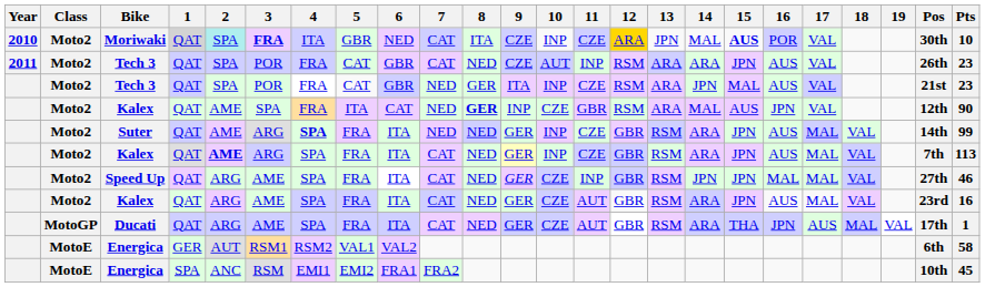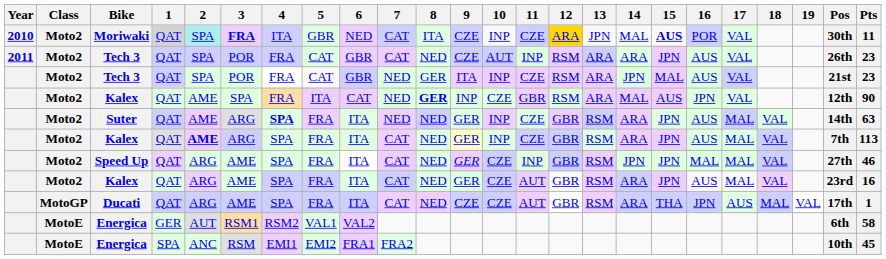 <table class="wikitable" style="text-align:center;">
 <tr>
 <th>Year</th>
 <th>Class</th>
 <th>Bike</th>
 <th>1</th>
 <th>2</th>
 <th>3</th>
 <th>4</th>
 <th>5</th>
 <th>6</th>
 <th>7</th>
 <th>8</th>
 <th>9</th>
 <th>10</th>
 <th>11</th>
 <th>12</th>
 <th>13</th>
 <th>14</th>
 <th>15</th>
 <th>16</th>
 <th>17</th>
 <th>18</th>
 <th>19</th>
 <th>Pos</th>
 <th>Pts</th>
 </tr>
 <tr>
 <th><a href='#'>2010</a></th>
 <th>Moto2</th>
 <th><a href='#'>Moriwaki</a></th>
 <td style="background: lightgrey;"><a href='#'>QAT</a></td>
 <td style="background: paleturquoise;"><a href='#'>SPA</a></td>
 <td style="background:#EFCFFF;"><strong><a href='#'>FRA</a><br></strong></td>
 <td style="background:#CFCFFF;"><a href='#'>ITA</a><br></td>
 <td style="background:#DFFFDF;"><a href='#'>GBR</a><br></td>
 <td style="background:#EFCFFF;"><a href='#'>NED</a><br></td>
 <td style="background:#CFCFFF;"><a href='#'>CAT</a><br></td>
 <td style="background:#DFFFDF;"><a href='#'>ITA</a><br></td>
 <td style="background:#CFCFFF;"><a href='#'>CZE</a><br></td>
 <td><a href='#'>INP</a></td>
 <td style="background:#cfcfff;"><a href='#'>CZE</a><br></td>
 <td style="background: gold;"><a href='#'>ARA</a></td>
 <td><a href='#'>JPN</a></td>
 <td><a href='#'>MAL</a></td>
 <td><strong><a href='#'>AUS</a></strong></td>
 <td style="background:#CFCFFF;"><a href='#'>POR</a><br></td>
 <td style="background:#DFFFDF;"><a href='#'>VAL</a><br></td>
 <td></td>
 <td></td>
 <th>30th</th>
-<th>10</th>
+<th>11</th>
 </tr>
 <tr>
 <th><a href='#'>2011</a></th>
 <th>Moto2</th>
 <th><a href='#'>Tech 3</a></th>
 <td style="background:#CFCFFF;"><a href='#'>QAT</a><br></td>
 <td style="background:#CFCFFF;"><a href='#'>SPA</a><br></td>
 <td style="background:#CFCFFF;"><a href='#'>POR</a><br></td>
 <td style="background:#CFCFFF;"><a href='#'>FRA</a><br></td>
 <td style="background:#DFFFDF;"><a href='#'>CAT</a><br></td>
 <td style="background:#EFCFFF;"><a href='#'>GBR</a><br></td>
 <td style="background:#efcfff;"><a href='#'>CAT</a><br></td>
 <td style="background:#DFFFDF;"><a href='#'>NED</a><br></td>
 <td style="background:#CFCFFF;"><a href='#'>CZE</a><br></td>
 <td style="background:#cfcfff;"><a href='#'>AUT</a><br></td>
 <td style="background:#DFFFDF;"><a href='#'>INP</a><br></td>
 <td style="background:#EFCFFF;"><a href='#'>RSM</a><br></td>
 <td style="background:#CFCFFF;"><a href='#'>ARA</a><br></td>
 <td style="background:#dfffdf;"><a href='#'>ARA</a><br></td>
 <td style="background:#efcfff;"><a href='#'>JPN</a><br></td>
 <td style="background:#dfffdf;"><a href='#'>AUS</a><br></td>
 <td style="background:#DFFFDF;"><a href='#'>VAL</a><br></td>
 <td></td>
 <td></td>
 <th>26th</th>
 <th>23</th>
 </tr>
 <tr>
 <th></th>
 <th>Moto2</th>
 <th><a href='#'>Tech 3</a></th>
 <td style="background:#CFCFFF;"><a href='#'>QAT</a><br></td>
 <td style="background:#DFFFDF;"><a href='#'>SPA</a><br></td>
 <td style="background:#DFFFDF;"><a href='#'>POR</a><br></td>
 <td style="background:#FFFFFF;"><a href='#'>FRA</a><br></td>
 <td><a href='#'>CAT</a></td>
 <td style="background:#CFCFFF;"><a href='#'>GBR</a><br></td>
 <td style="background:#DFFFDF;"><a href='#'>NED</a><br></td>
 <td style="background:#DFFFDF;"><a href='#'>GER</a><br></td>
 <td style="background:#EFCFFF;"><a href='#'>ITA</a><br></td>
 <td style="background:#EFCFFF;"><a href='#'>INP</a><br></td>
 <td style="background:#EFCFFF;"><a href='#'>CZE</a><br></td>
 <td style="background:#EFCFFF;"><a href='#'>RSM</a><br></td>
 <td style="background:#EFCFFF;"><a href='#'>ARA</a><br></td>
 <td style="background:#DFFFDF;"><a href='#'>JPN</a><br></td>
 <td style="background:#EFCFFF;"><a href='#'>MAL</a><br></td>
 <td style="background:#DFFFDF;"><a href='#'>AUS</a><br></td>
 <td style="background:#CFCFFF;"><a href='#'>VAL</a><br></td>
 <td></td>
 <td></td>
 <th>21st</th>
 <th>23</th>
 </tr>
 <tr>
 <th></th>
 <th>Moto2</th>
 <th><a href='#'>Kalex</a></th>
 <td style="background:#DFFFDF;"><a href='#'>QAT</a><br></td>
 <td style="background:#DFFFDF;"><a href='#'>AME</a><br></td>
 <td style="background:#DFFFDF;"><a href='#'>SPA</a><br></td>
 <td style="background:#FFDF9F;"><a href='#'>FRA</a><br></td>
 <td style="background:#EFCFFF;"><a href='#'>ITA</a><br></td>
 <td style="background:#EFCFFF;"><a href='#'>CAT</a><br></td>
 <td style="background:#DFFFDF;"><a href='#'>NED</a><br></td>
 <td style="background:#DFFFDF;"><strong><a href='#'>GER</a></strong><br></td>
 <td style="background:#DFFFDF;"><a href='#'>INP</a><br></td>
 <td style="background:#DFFFDF;"><a href='#'>CZE</a><br></td>
 <td style="background:#EFCFFF;"><a href='#'>GBR</a><br></td>
 <td style="background:#DFFFDF;"><a href='#'>RSM</a><br></td>
 <td style="background:#EFCFFF;"><a href='#'>ARA</a><br></td>
 <td style="background:#EFCFFF;"><a href='#'>MAL</a><br></td>
 <td style="background:#efcfff;"><a href='#'>AUS</a><br></td>
 <td style="background:#dfffdf;"><a href='#'>JPN</a><br></td>
 <td style="background:#dfffdf;"><a href='#'>VAL</a><br></td>
 <td></td>
 <td></td>
 <th>12th</th>
 <th>90</th>
 </tr>
 <tr>
 <th></th>
 <th>Moto2</th>
 <th><a href='#'>Suter</a></th>
 <td style="background:#cfcfff;"><a href='#'>QAT</a><br></td>
 <td style="background:#efcfff;"><a href='#'>AME</a><br></td>
 <td style="background:#DFDFDF;"><a href='#'>ARG</a><br></td>
 <td style="background:#dfffdf;"><strong><a href='#'>SPA</a><br></strong></td>
 <td style="background:#efcfff;"><a href='#'>FRA</a><br></td>
 <td style="background:#dfffdf;"><a href='#'>ITA</a><br></td>
 <td style="background:#EFCFFF;"><a href='#'>NED</a><br></td>
 <td style="background:#cfcfff;"><a href='#'>NED</a><br></td>
 <td style="background:#dfffdf;"><a href='#'>GER</a><br></td>
 <td style="background:#efcfff;"><a href='#'>INP</a><br></td>
 <td style="background:#dfffdf;"><a href='#'>CZE</a><br></td>
 <td style="background:#efcfff;"><a href='#'>GBR</a><br></td>
 <td style="background:#cfcfff;"><a href='#'>RSM</a><br></td>
 <td style="background:#efcfff;"><a href='#'>ARA</a><br></td>
 <td style="background:#dfffdf;"><a href='#'>JPN</a><br></td>
 <td style="background:#dfffdf;"><a href='#'>AUS</a><br></td>
 <td style="background:#cfcfff;"><a href='#'>MAL</a><br></td>
 <td style="background:#dfffdf;"><a href='#'>VAL</a><br></td>
 <td></td>
 <th>14th</th>
-<th>99</th>
+<th>63</th>
 </tr>
 <tr>
 <th></th>
 <th>Moto2</th>
 <th><a href='#'>Kalex</a></th>
 <td style="background:#DFDFDF;"><a href='#'>QAT</a><br></td>
 <td style="background:#efcfff;"><strong><a href='#'>AME</a></strong><br></td>
 <td style="background:#cfcfff;"><a href='#'>ARG</a><br></td>
 <td style="background:#dfffdf;"><a href='#'>SPA</a><br></td>
 <td style="background:#dfffdf;"><a href='#'>FRA</a><br></td>
 <td style="background:#dfffdf;"><a href='#'>ITA</a><br></td>
 <td style="background:#efcfff;"><a href='#'>CAT</a><br></td>
 <td style="background:#dfffdf;"><a href='#'>NED</a><br></td>
 <td style="background:#ffffbf;"><a href='#'>GER</a><br></td>
 <td style="background:#dfffdf;"><a href='#'>INP</a><br></td>
 <td style="background:#cfcfff;"><a href='#'>CZE</a><br></td>
 <td style="background:#cfcfff;"><a href='#'>GBR</a><br></td>
 <td style="background:#dfffdf;"><a href='#'>RSM</a><br></td>
 <td style="background:#efcfff;"><a href='#'>ARA</a><br></td>
 <td style="background:#efcfff;"><a href='#'>JPN</a><br></td>
 <td style="background:#dfffdf;"><a href='#'>AUS</a><br></td>
 <td style="background:#dfffdf;"><a href='#'>MAL</a><br></td>
 <td style="background:#cfcfff;"><a href='#'>VAL</a><br></td>
 <td></td>
 <th>7th</th>
 <th>113</th>
 </tr>
 <tr>
 <th></th>
 <th>Moto2</th>
 <th><a href='#'>Speed Up</a></th>
 <td style="background:#efcfff;"><a href='#'>QAT</a><br></td>
 <td style="background:#dfffdf;"><a href='#'>ARG</a><br></td>
 <td style="background:#dfffdf;"><a href='#'>AME</a><br></td>
 <td style="background:#dfffdf;"><a href='#'>SPA</a><br></td>
 <td style="background:#dfffdf;"><a href='#'>FRA</a><br></td>
 <td style="background:#ffffff;"><a href='#'>ITA</a><br></td>
 <td style="background:#efcfff;"><a href='#'>CAT</a><br></td>
 <td style="background:#dfffdf;"><a href='#'>NED</a><br></td>
 <td style="background:#efcfff;"><em><a href='#'>GER</a></em><br></td>
 <td style="background:#cfcfff;"><a href='#'>CZE</a><br></td>
 <td style="background:#DFFFDF;"><a href='#'>INP</a><br></td>
 <td style="background:#cfcfff;"><a href='#'>GBR</a><br></td>
 <td style="background:#efcfff;"><a href='#'>RSM</a><br></td>
 <td style="background:#DFFFDF;"><a href='#'>JPN</a><br></td>
 <td style="background:#dfffdf;"><a href='#'>JPN</a><br></td>
 <td style="background:#DFFFDF;"><a href='#'>MAL</a><br></td>
 <td style="background:#dfffdf;"><a href='#'>MAL</a><br></td>
 <td style="background:#cfcfff;"><a href='#'>VAL</a><br></td>
 <td></td>
 <th>27th</th>
 <th>46</th>
 </tr>
 <tr>
 <th></th>
 <th>Moto2</th>
 <th><a href='#'>Kalex</a></th>
 <td style="background:#DFFFDF;"><a href='#'>QAT</a><br></td>
 <td style="background:#efcfff;"><a href='#'>ARG</a><br></td>
 <td style="background:#DFFFDF;"><a href='#'>AME</a><br></td>
 <td style="background:#CFCFFF;"><a href='#'>SPA</a><br></td>
 <td style="background:#CFCFFF;"><a href='#'>FRA</a><br></td>
 <td style="background:#DFFFDF;"><a href='#'>ITA</a><br></td>
 <td style="background:#CFCFFF;"><a href='#'>CAT</a><br></td>
 <td style="background:#DFFFDF;"><a href='#'>NED</a><br></td>
 <td style="background:#DFFFDF;"><a href='#'>GER</a><br></td>
 <td style="background:#CFCFFF;"><a href='#'>CZE</a><br></td>
 <td style="background:#efcfff;"><a href='#'>AUT</a><br></td>
 <td><a href='#'>GBR</a></td>
 <td style="background:#efcfff;"><a href='#'>RSM</a><br></td>
 <td style="background:#CFCFFF;"><a href='#'>ARA</a><br></td>
 <td style="background:#efcfff;"><a href='#'>JPN</a><br></td>
 <td><a href='#'>AUS</a><br></td>
 <td><a href='#'>MAL</a></td>
 <td style="background:#efcfff;"><a href='#'>VAL</a><br></td>
 <td></td>
 <th>23rd</th>
 <th>16</th>
 </tr>
 <tr>
 <th></th>
 <th>MotoGP</th>
 <th><a href='#'>Ducati</a></th>
 <td style="background:#cfcfff;"><a href='#'>QAT</a><br></td>
 <td style="background:#cfcfff;"><a href='#'>ARG</a><br></td>
 <td style="background:#cfcfff;"><a href='#'>AME</a><br></td>
 <td style="background:#cfcfff;"><a href='#'>SPA</a><br></td>
 <td style="background:#cfcfff;"><a href='#'>FRA</a><br></td>
 <td style="background:#cfcfff;"><a href='#'>ITA</a><br></td>
 <td style="background:#efcfff;"><a href='#'>CAT</a><br></td>
 <td style="background:#efcfff;"><a href='#'>NED</a><br></td>
-<td style="background:#cfcfff;"><a href='#'>GER</a><br></td>
+<td style="background:#CFCFFF;"><a href='#'>CZE</a><br></td>
 <td style="background:#cfcfff;"><a href='#'>CZE</a><br></td>
 <td style="background:#efcfff;"><a href='#'>AUT</a><br></td>
 <td style="background:#ffffff;"><a href='#'>GBR</a><br></td>
 <td style="background:#efcfff;"><a href='#'>RSM</a><br></td>
 <td style="background:#cfcfff;"><a href='#'>ARA</a><br></td>
 <td style="background:#cfcfff;"><a href='#'>THA</a><br></td>
 <td style="background:#cfcfff;"><a href='#'>JPN</a><br></td>
 <td style="background:#dfffdf;"><a href='#'>AUS</a><br></td>
 <td style="background:#cfcfff;"><a href='#'>MAL</a><br></td>
 <td style="background:#ffffff;"><a href='#'>VAL</a><br></td>
 <th>17th</th>
 <th>1</th>
 </tr>
 <tr>
 <th></th>
 <th>MotoE</th>
 <th><a href='#'>Energica</a></th>
 <td style="background:#dfffdf;"><a href='#'>GER</a><br></td>
 <td style="background:#dfdfdf;"><a href='#'>AUT</a><br></td>
 <td style="background:#ffdf9f;"><a href='#'>RSM1</a><br></td>
 <td style="background:#efcfff;"><a href='#'>RSM2</a><br></td>
 <td style="background:#dfffdf;"><a href='#'>VAL1</a><br></td>
 <td style="background:#efcfff;"><a href='#'>VAL2</a><br></td>
 <td></td>
 <td></td>
 <td></td>
 <td></td>
 <td></td>
 <td></td>
 <td></td>
 <td></td>
 <td></td>
 <td></td>
 <td></td>
 <td></td>
 <td></td>
 <th>6th</th>
 <th>58</th>
 </tr>
 <tr>
 <th></th>
 <th>MotoE</th>
 <th><a href='#'>Energica</a></th>
 <td style="background:#dfffdf;"><a href='#'>SPA</a><br></td>
 <td style="background:#dfffdf;"><a href='#'>ANC</a><br></td>
 <td style="background:#dfdfdf;"><a href='#'>RSM</a><br></td>
 <td style="background:#efcfff;"><a href='#'>EMI1</a><br></td>
 <td style="background:#dfffdf;"><a href='#'>EMI2</a><br></td>
 <td style="background:#efcfff;"><a href='#'>FRA1</a><br></td>
 <td style="background:#dfffdf;"><a href='#'>FRA2</a><br></td>
 <td></td>
 <td></td>
 <td></td>
 <td></td>
 <td></td>
 <td></td>
 <td></td>
 <td></td>
 <td></td>
 <td></td>
 <td></td>
 <td></td>
 <th>10th</th>
 <th>45</th>
 </tr>
 </table>
